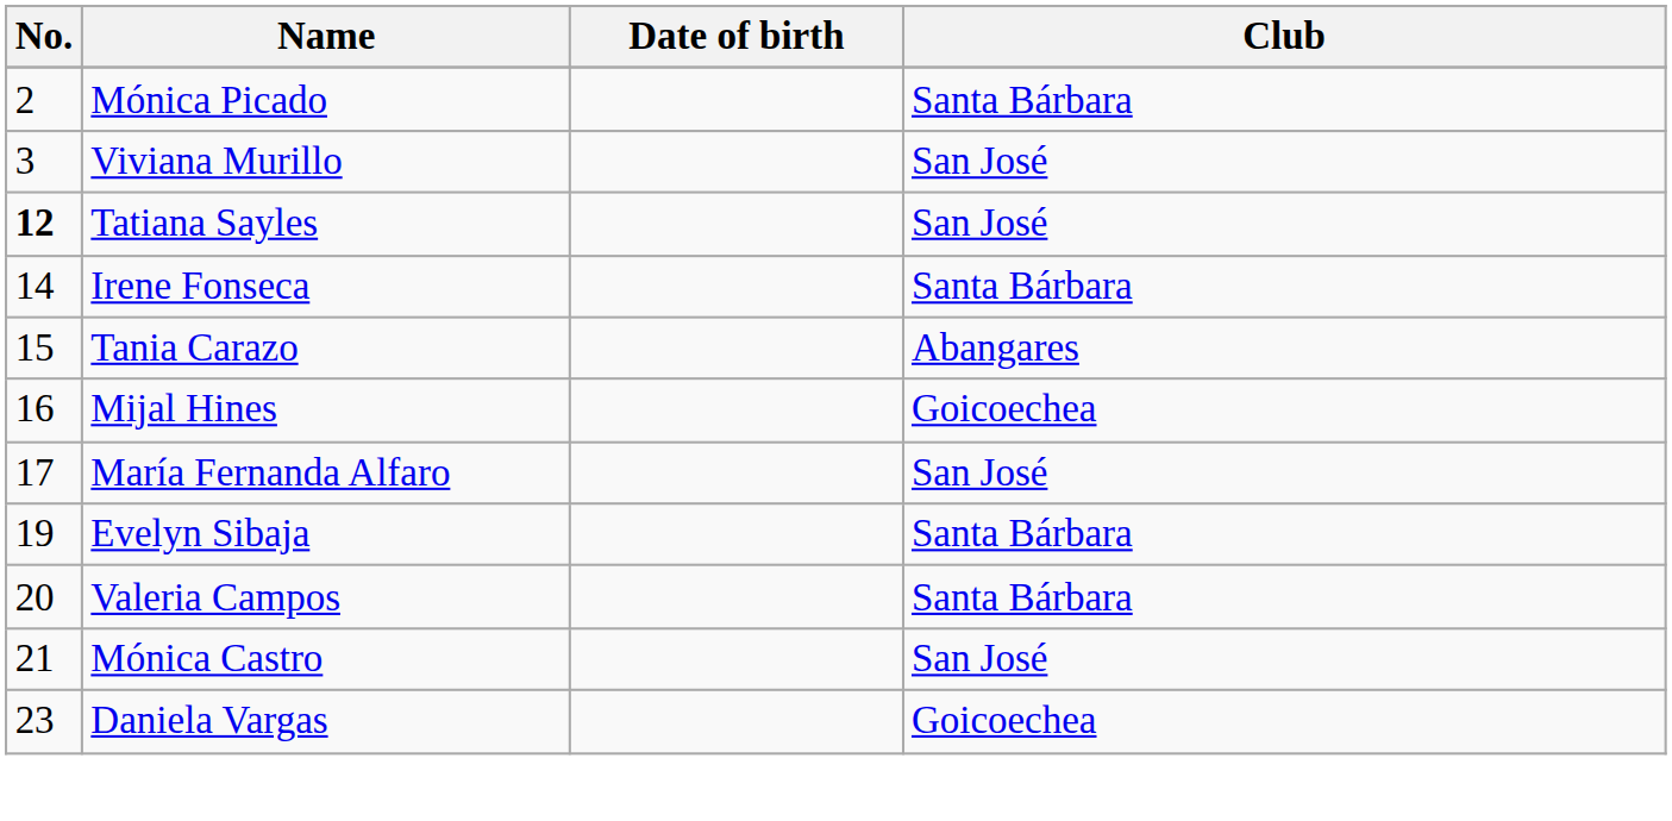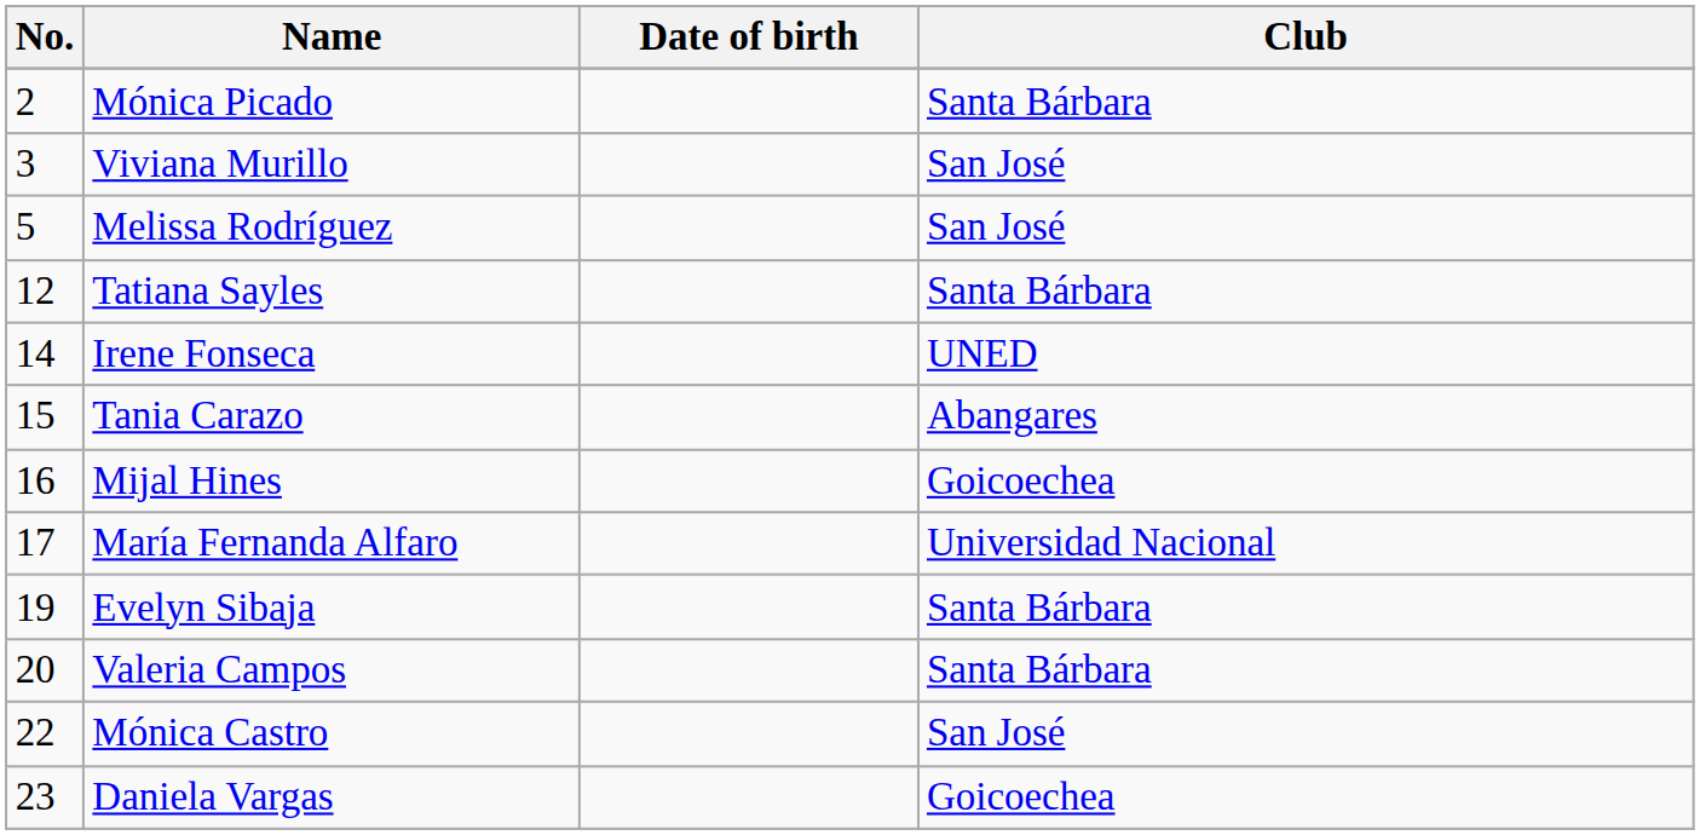 <table class=wikitable sortable style=font-size:100%; text-align:center;>
 <tr>
 <th>No.</th>
 <th style=width:12em>Name</th>
 <th style=width:8em>Date of birth</th>
 <th style=width:19em>Club</th>
 </tr>
 <tr>
 </tr>
 <tr ||>
 </tr>
 <tr>
 <td>2</td>
 <td><a href='#'>Mónica Picado</a></td>
 <td></td>
 <td><a href='#'>Santa Bárbara</a></td>
 </tr>
 <tr>
 <td>3</td>
 <td><a href='#'>Viviana Murillo</a></td>
 <td></td>
 <td><a href='#'>San José</a></td>
 </tr>
 <tr>
-<td><strong>12</strong></td>
+<td>5</td>
+<td><a href='#'>Melissa Rodríguez</a></td>
+<td></td>
+<td><a href='#'>San José</a></td>
+</tr>
+<tr>
+<td>12</td>
 <td><a href='#'>Tatiana Sayles</a></td>
 <td></td>
-<td><a href='#'>San José</a></td>
+<td><a href='#'>Santa Bárbara</a></td>
 </tr>
 <tr>
 <td>14</td>
 <td><a href='#'>Irene Fonseca </a></td>
 <td></td>
-<td><a href='#'>Santa Bárbara</a></td>
+<td><a href='#'>UNED</a></td>
 </tr>
 <tr>
 <td>15</td>
 <td><a href='#'>Tania Carazo</a></td>
 <td></td>
 <td><a href='#'>Abangares</a></td>
 </tr>
 <tr>
 <td>16</td>
 <td><a href='#'>Mijal Hines</a></td>
 <td></td>
 <td><a href='#'>Goicoechea</a></td>
 </tr>
 <tr>
 <td>17</td>
 <td><a href='#'>María Fernanda Alfaro</a></td>
 <td></td>
-<td><a href='#'>San José</a></td>
+<td><a href='#'>Universidad Nacional</a></td>
 </tr>
 <tr>
 <td>19</td>
 <td><a href='#'>Evelyn Sibaja</a></td>
 <td></td>
 <td><a href='#'>Santa Bárbara</a></td>
 </tr>
 <tr>
 <td>20</td>
 <td><a href='#'>Valeria Campos</a></td>
 <td></td>
 <td><a href='#'>Santa Bárbara</a></td>
 </tr>
 <tr>
-<td>21</td>
+<td>22</td>
 <td><a href='#'>Mónica Castro</a></td>
 <td></td>
 <td><a href='#'>San José</a></td>
 </tr>
 <tr>
 <td>23</td>
 <td><a href='#'>Daniela Vargas</a></td>
 <td></td>
 <td><a href='#'>Goicoechea</a></td>
 </tr>
 </table>
